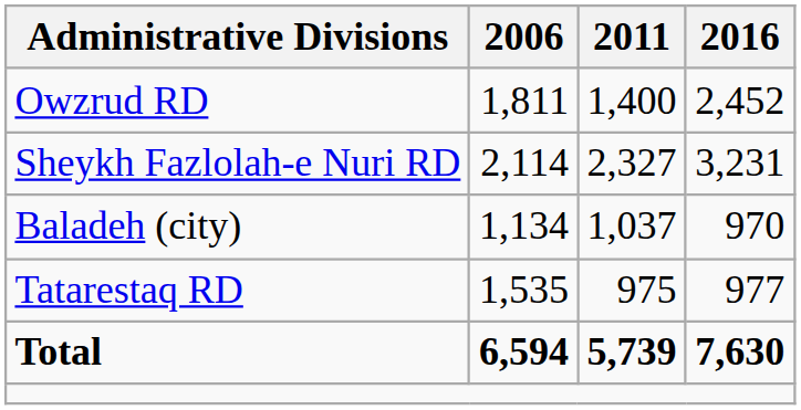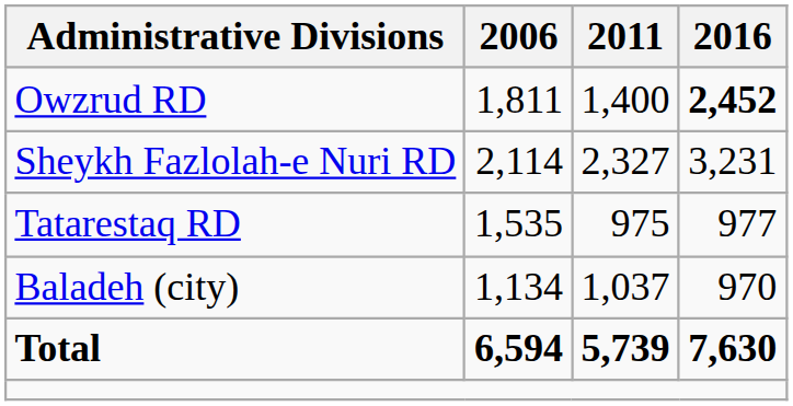 <table class="wikitable">
 <tr>
 <th>Administrative Divisions</th>
 <th>2006</th>
 <th>2011</th>
 <th>2016</th>
 </tr>
 <tr>
 <td><a href='#'>Owzrud RD</a></td>
 <td style="text-align: right;">1,811</td>
 <td style="text-align: right;">1,400</td>
-<td style="text-align: right;">2,452</td>
+<td style="text-align: right;"><strong>2,452</strong></td>
 </tr>
 <tr>
 <td><a href='#'>Sheykh Fazlolah-e Nuri RD</a></td>
 <td style="text-align: right;">2,114</td>
 <td style="text-align: right;">2,327</td>
 <td style="text-align: right;">3,231</td>
 </tr>
 <tr>
+<td><a href='#'>Tatarestaq RD</a></td>
+<td style="text-align: right;">1,535</td>
+<td style="text-align: right;">975</td>
+<td style="text-align: right;">977</td>
+</tr>
+<tr>
 <td><a href='#'>Baladeh</a> (city)</td>
 <td style="text-align: right;">1,134</td>
 <td style="text-align: right;">1,037</td>
 <td style="text-align: right;">970</td>
-</tr>
-<tr>
-<td><a href='#'>Tatarestaq RD</a></td>
-<td style="text-align: right;">1,535</td>
-<td style="text-align: right;">975</td>
-<td style="text-align: right;">977</td>
 </tr>
 <tr>
 <td><strong>Total</strong></td>
 <td style="text-align: right;"><strong>6,594</strong></td>
 <td style="text-align: right;"><strong>5,739</strong></td>
 <td style="text-align: right;"><strong>7,630</strong></td>
 </tr>
 <tr>
 <td colspan=4></td>
 </tr>
 </table>
